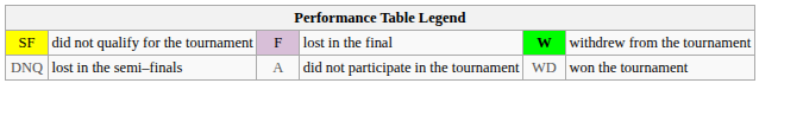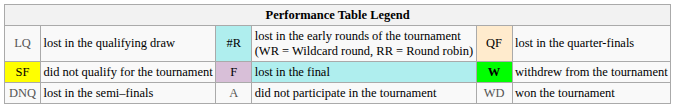 <table class="wikitable" style="font-size:78%;">
 <tr bgcolor="#efefef">
 <th colspan="6">Performance Table Legend</th>
 </tr>
 <tr>
+<td align="center" style="color:#555555;" width="30">LQ</td>
+<td>lost in the qualifying draw</td>
+<td align="center" style="background:#afeeee;">#R</td>
+<td>lost in the early rounds  of the tournament<br>(WR = Wildcard round, RR = Round robin)</td>
+<td align="center" style="background:#ffebcd;">QF</td>
+<td>lost in the quarter-finals</td>
+</tr>
+<tr>
 <td align="center" style="background:yellow;">SF</td>
 <td>did not qualify for the tournament</td>
 <td align="center" style="background:#D8BFD8;">F</td>
-<td>lost in the final</td>
+<td style="background: paleturquoise;">lost in the final</td>
 <td align="center" style="background:#00ff00;"><strong>W</strong></td>
 <td>withdrew from the tournament</td>
 </tr>
 <tr>
 <td align="center" style="color:#555555;" width="30">DNQ</td>
 <td>lost in the semi–finals</td>
 <td align="center" style="color:#555555;" width="30">A</td>
 <td>did not participate in the tournament</td>
 <td align="center" style="color:#555555;" width="30">WD</td>
 <td>won the tournament</td>
 </tr>
 </table>
